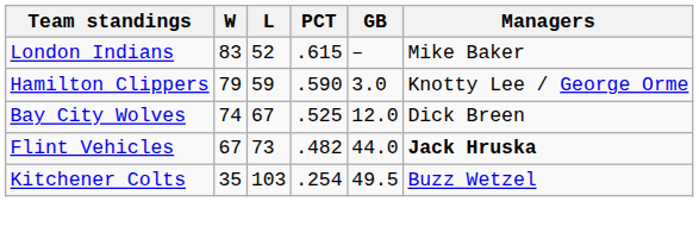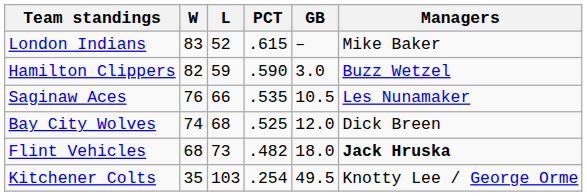 <table class="wikitable">
 <tr>
 <th>Team standings</th>
 <th>W</th>
 <th>L</th>
 <th>PCT</th>
 <th>GB</th>
 <th>Managers</th>
 </tr>
 <tr>
 <td><a href='#'>London Indians</a></td>
 <td>83</td>
 <td>52</td>
 <td>.615</td>
 <td>–</td>
 <td>Mike Baker</td>
 </tr>
 <tr>
 <td><a href='#'>Hamilton Clippers</a></td>
-<td>79</td>
+<td>82</td>
 <td>59</td>
 <td>.590</td>
 <td>3.0</td>
-<td>Knotty Lee / <a href='#'>George Orme</a></td>
+<td><a href='#'>Buzz Wetzel</a></td>
+</tr>
+<tr>
+<td><a href='#'>Saginaw Aces</a></td>
+<td>76</td>
+<td>66</td>
+<td>.535</td>
+<td>10.5</td>
+<td><a href='#'>Les Nunamaker</a></td>
 </tr>
 <tr>
 <td><a href='#'>Bay City Wolves</a></td>
 <td>74</td>
-<td>67</td>
+<td>68</td>
 <td>.525</td>
 <td>12.0</td>
 <td>Dick Breen</td>
 </tr>
 <tr>
 <td><a href='#'>Flint Vehicles</a></td>
-<td>67</td>
+<td>68</td>
 <td>73</td>
 <td>.482</td>
-<td>44.0</td>
+<td>18.0</td>
 <td><strong>Jack Hruska</strong></td>
 </tr>
 <tr>
 <td><a href='#'>Kitchener Colts</a></td>
 <td>35</td>
 <td>103</td>
 <td>.254</td>
 <td>49.5</td>
-<td><a href='#'>Buzz Wetzel</a></td>
+<td>Knotty Lee / <a href='#'>George Orme</a></td>
 </tr>
 </table>
